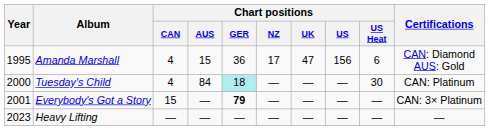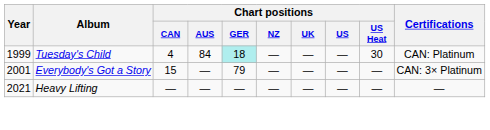 <table class="wikitable">
 <tr>
 <th rowspan=2>Year</th>
 <th rowspan=2>Album</th>
 <th colspan=7>Chart positions</th>
 <th rowspan=2><a href='#'>Certifications</a></th>
 </tr>
 <tr style="font-size:smaller;">
 <th width=45><a href='#'>CAN</a></th>
 <th width=45><a href='#'>AUS</a><br></th>
 <th width=45><a href='#'>GER</a><br></th>
 <th width=45><a href='#'>NZ</a><br></th>
 <th width=45><a href='#'>UK</a><br></th>
 <th width=45><a href='#'>US</a><br></th>
 <th width=45><a href='#'>US<br>Heat</a></th>
 </tr>
 <tr>
-<td>1995</td>
-<td><em><a href='#'>Amanda Marshall</a></em></td>
-<td style="text-align:center;">4</td>
-<td style="text-align:center;">15</td>
-<td style="text-align:center;">36</td>
-<td style="text-align:center;">17</td>
-<td style="text-align:center;">47</td>
-<td style="text-align:center;">156</td>
-<td style="text-align:center;">6</td>
-<td style="text-align:center;"><a href='#'>CAN</a>: Diamond<br><a href='#'>AUS</a>: Gold</td>
-</tr>
-<tr>
-<td>2000</td>
+<td>1999</td>
 <td><em><a href='#'>Tuesday's Child</a></em></td>
 <td style="text-align:center;">4</td>
 <td style="text-align:center;">84</td>
 <td style="background: paleturquoise; text-align:center;">18</td>
 <td style="text-align:center;">—</td>
 <td style="text-align:center;">—</td>
 <td style="text-align:center;">—</td>
 <td style="text-align:center;">30</td>
 <td style="text-align:center;">CAN: Platinum</td>
 </tr>
 <tr>
 <td>2001</td>
 <td><em><a href='#'>Everybody's Got a Story</a></em></td>
 <td style="text-align:center;">15</td>
 <td style="text-align:center;">—</td>
-<td style="text-align:center;"><strong>79</strong></td>
+<td style="text-align:center;">79</td>
 <td style="text-align:center;">—</td>
 <td style="text-align:center;">—</td>
 <td style="text-align:center;">—</td>
 <td style="text-align:center;">—</td>
 <td style="text-align:center;">CAN: 3× Platinum</td>
 </tr>
 <tr>
-<td>2023</td>
+<td>2021</td>
 <td><em>Heavy Lifting</em></td>
 <td style="text-align:center;">—</td>
 <td style="text-align:center;">—</td>
 <td style="text-align:center;">—</td>
 <td style="text-align:center;">—</td>
 <td style="text-align:center;">—</td>
 <td style="text-align:center;">—</td>
 <td style="text-align:center;">—</td>
 <td style="text-align:center;">—</td>
 </tr>
 </table>
